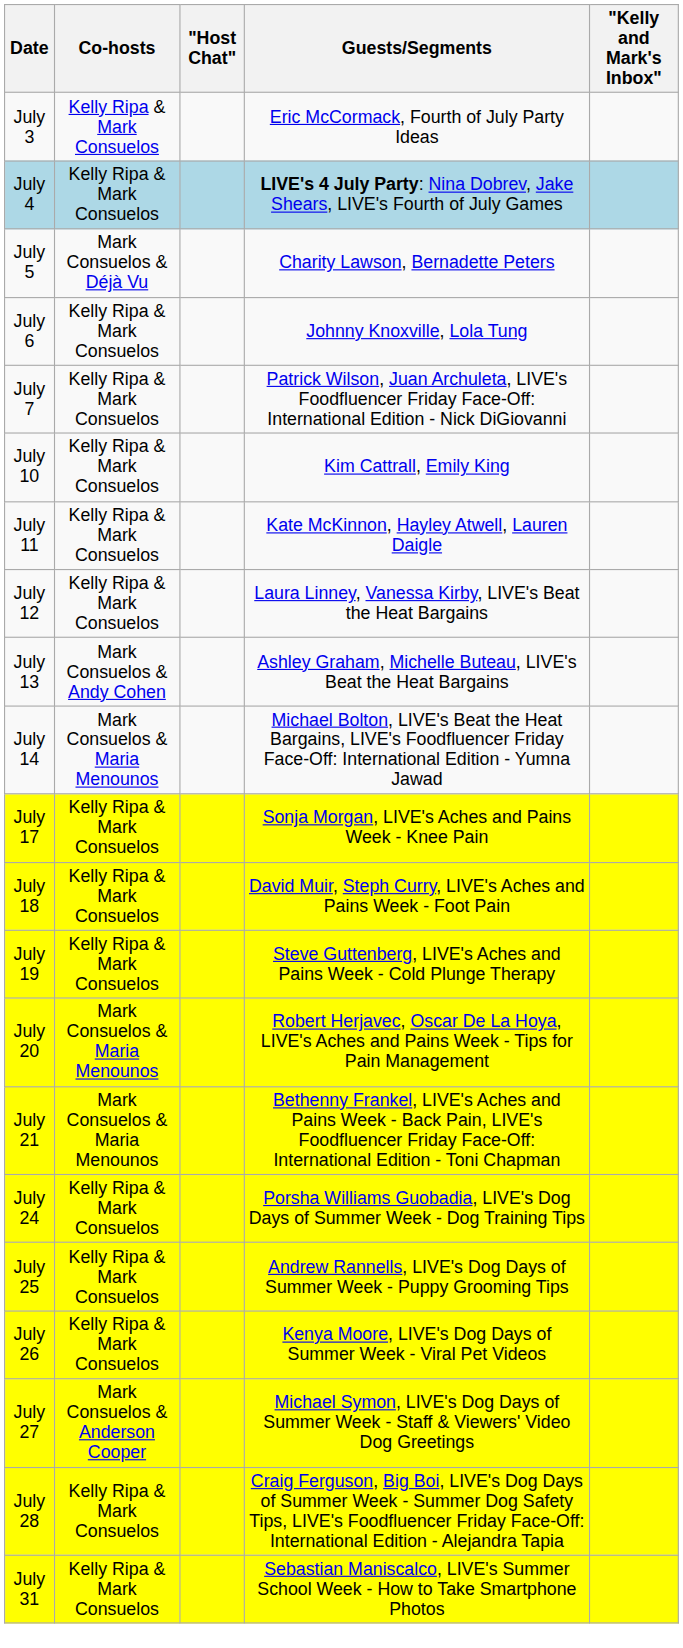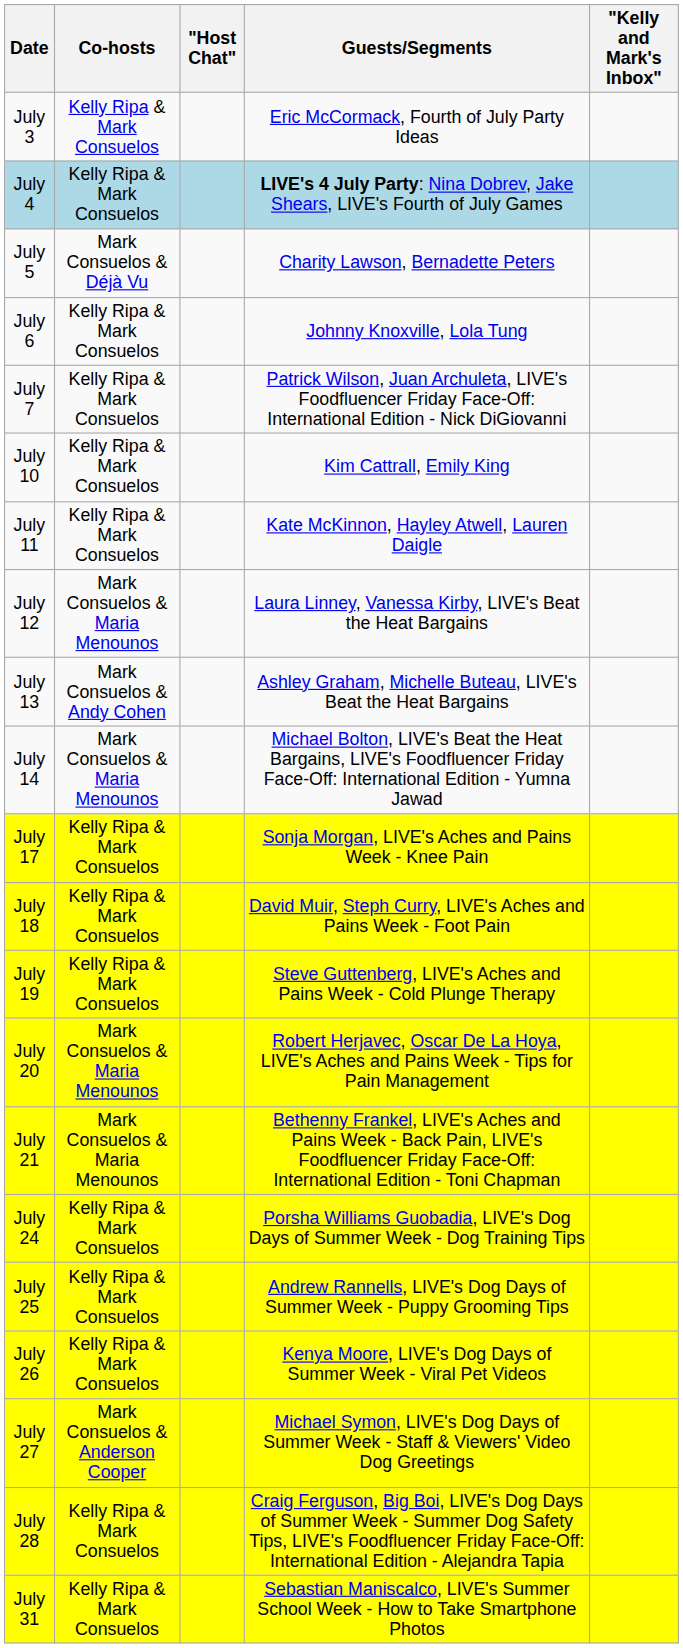 <table class="wikitable sortable" style="text-align:center;">
 <tr>
 <th>Date</th>
 <th>Co-hosts</th>
 <th>"Host Chat"</th>
 <th>Guests/Segments</th>
 <th>"Kelly and Mark's Inbox"</th>
 </tr>
 <tr>
 <td>July 3</td>
 <td><a href='#'>Kelly Ripa</a> & <a href='#'>Mark Consuelos</a></td>
 <td></td>
 <td><a href='#'>Eric McCormack</a>, Fourth of July Party Ideas</td>
 <td></td>
 </tr>
 <tr style="background:lightblue;">
 <td>July 4</td>
 <td>Kelly Ripa & Mark Consuelos</td>
 <td></td>
 <td><strong>LIVE's 4 July Party</strong>: <a href='#'>Nina Dobrev</a>, <a href='#'>Jake Shears</a>, LIVE's Fourth of July Games</td>
 <td></td>
 </tr>
 <tr>
 <td>July 5</td>
 <td>Mark Consuelos & <a href='#'>Déjà Vu</a></td>
 <td></td>
 <td><a href='#'>Charity Lawson</a>, <a href='#'>Bernadette Peters</a></td>
 <td></td>
 </tr>
 <tr>
 <td>July 6</td>
 <td>Kelly Ripa & Mark Consuelos</td>
 <td></td>
 <td><a href='#'>Johnny Knoxville</a>, <a href='#'>Lola Tung</a></td>
 <td></td>
 </tr>
 <tr>
 <td>July 7</td>
 <td>Kelly Ripa & Mark Consuelos</td>
 <td></td>
 <td><a href='#'>Patrick Wilson</a>, <a href='#'>Juan Archuleta</a>, LIVE's Foodfluencer Friday Face-Off: International Edition - Nick DiGiovanni</td>
 <td></td>
 </tr>
 <tr>
 <td>July 10</td>
 <td>Kelly Ripa & Mark Consuelos</td>
 <td></td>
 <td><a href='#'>Kim Cattrall</a>, <a href='#'>Emily King</a></td>
 <td></td>
 </tr>
 <tr>
 <td>July 11</td>
 <td>Kelly Ripa & Mark Consuelos</td>
 <td></td>
 <td><a href='#'>Kate McKinnon</a>, <a href='#'>Hayley Atwell</a>, <a href='#'>Lauren Daigle</a></td>
 <td></td>
 </tr>
 <tr>
 <td>July 12</td>
-<td>Kelly Ripa & Mark Consuelos</td>
+<td>Mark Consuelos & <a href='#'>Maria Menounos</a></td>
 <td></td>
 <td><a href='#'>Laura Linney</a>, <a href='#'>Vanessa Kirby</a>, LIVE's Beat the Heat Bargains</td>
 <td></td>
 </tr>
 <tr>
 <td>July 13</td>
 <td>Mark Consuelos & <a href='#'>Andy Cohen</a></td>
 <td></td>
 <td><a href='#'>Ashley Graham</a>, <a href='#'>Michelle Buteau</a>, LIVE's Beat the Heat Bargains</td>
 <td></td>
 </tr>
 <tr>
 <td>July 14</td>
 <td>Mark Consuelos & <a href='#'>Maria Menounos</a></td>
 <td></td>
 <td><a href='#'>Michael Bolton</a>, LIVE's Beat the Heat Bargains, LIVE's Foodfluencer Friday Face-Off: International Edition - Yumna Jawad</td>
 <td></td>
 </tr>
 <tr style="background:yellow;">
 <td>July 17</td>
 <td>Kelly Ripa & Mark Consuelos</td>
 <td></td>
 <td><a href='#'>Sonja Morgan</a>, LIVE's Aches and Pains Week - Knee Pain</td>
 <td></td>
 </tr>
 <tr style="background:yellow;">
 <td>July 18</td>
 <td>Kelly Ripa & Mark Consuelos</td>
 <td></td>
 <td><a href='#'>David Muir</a>, <a href='#'>Steph Curry</a>, LIVE's Aches and Pains Week - Foot Pain</td>
 <td></td>
 </tr>
 <tr style="background:yellow;">
 <td>July 19</td>
 <td>Kelly Ripa & Mark Consuelos</td>
 <td></td>
 <td><a href='#'>Steve Guttenberg</a>, LIVE's Aches and Pains Week - Cold Plunge Therapy</td>
 <td></td>
 </tr>
 <tr style="background:yellow;">
 <td>July 20</td>
 <td>Mark Consuelos & <a href='#'>Maria Menounos</a></td>
 <td></td>
 <td><a href='#'>Robert Herjavec</a>, <a href='#'>Oscar De La Hoya</a>, LIVE's Aches and Pains Week - Tips for Pain Management</td>
 <td></td>
 </tr>
 <tr style="background:yellow;">
 <td>July 21</td>
 <td>Mark Consuelos & Maria Menounos</td>
 <td></td>
 <td><a href='#'>Bethenny Frankel</a>, LIVE's Aches and Pains Week - Back Pain, LIVE's Foodfluencer Friday Face-Off: International Edition - Toni Chapman</td>
 <td></td>
 </tr>
 <tr style="background:yellow;">
 <td>July 24</td>
 <td>Kelly Ripa & Mark Consuelos</td>
 <td></td>
 <td><a href='#'>Porsha Williams Guobadia</a>, LIVE's Dog Days of Summer Week - Dog Training Tips</td>
 <td></td>
 </tr>
 <tr style="background:yellow;">
 <td>July 25</td>
 <td>Kelly Ripa & Mark Consuelos</td>
 <td></td>
 <td><a href='#'>Andrew Rannells</a>, LIVE's Dog Days of Summer Week - Puppy Grooming Tips</td>
 <td></td>
 </tr>
 <tr style="background:yellow;">
 <td>July 26</td>
 <td>Kelly Ripa & Mark Consuelos</td>
 <td></td>
 <td><a href='#'>Kenya Moore</a>, LIVE's Dog Days of Summer Week - Viral Pet Videos</td>
 <td></td>
 </tr>
 <tr style="background:yellow;">
 <td>July 27</td>
 <td>Mark Consuelos & <a href='#'>Anderson Cooper</a></td>
 <td></td>
 <td><a href='#'>Michael Symon</a>, LIVE's Dog Days of Summer Week - Staff & Viewers' Video Dog Greetings</td>
 <td></td>
 </tr>
 <tr style="background:yellow;">
 <td>July 28</td>
 <td>Kelly Ripa & Mark Consuelos</td>
 <td></td>
 <td><a href='#'>Craig Ferguson</a>, <a href='#'>Big Boi</a>, LIVE's Dog Days of Summer Week - Summer Dog Safety Tips, LIVE's Foodfluencer Friday Face-Off: International Edition - Alejandra Tapia</td>
 <td></td>
 </tr>
 <tr style="background:yellow;">
 <td>July 31</td>
 <td>Kelly Ripa & Mark Consuelos</td>
 <td></td>
 <td><a href='#'>Sebastian Maniscalco</a>, LIVE's Summer School Week - How to Take Smartphone Photos</td>
 <td></td>
 </tr>
 </table>
